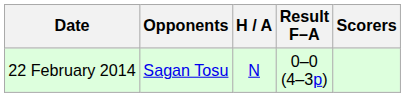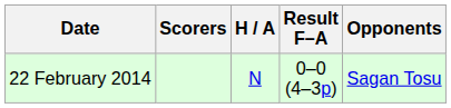 <table class="wikitable" style="text-align:center">
 <tr>
 <th>Date</th>
-<th>Opponents</th>
+<th>Scorers</th>
 <th>H / A</th>
 <th>Result<br>F–A</th>
-<th>Scorers</th>
+<th>Opponents</th>
 </tr>
 <tr bgcolor="#ddffdd">
 <td>22 February 2014</td>
-<td><a href='#'>Sagan Tosu</a></td>
+<td></td>
 <td><a href='#'>N</a></td>
 <td>0–0<br>(4–3<a href='#'>p</a>)</td>
-<td></td>
+<td><a href='#'>Sagan Tosu</a></td>
 </tr>
 </table>
